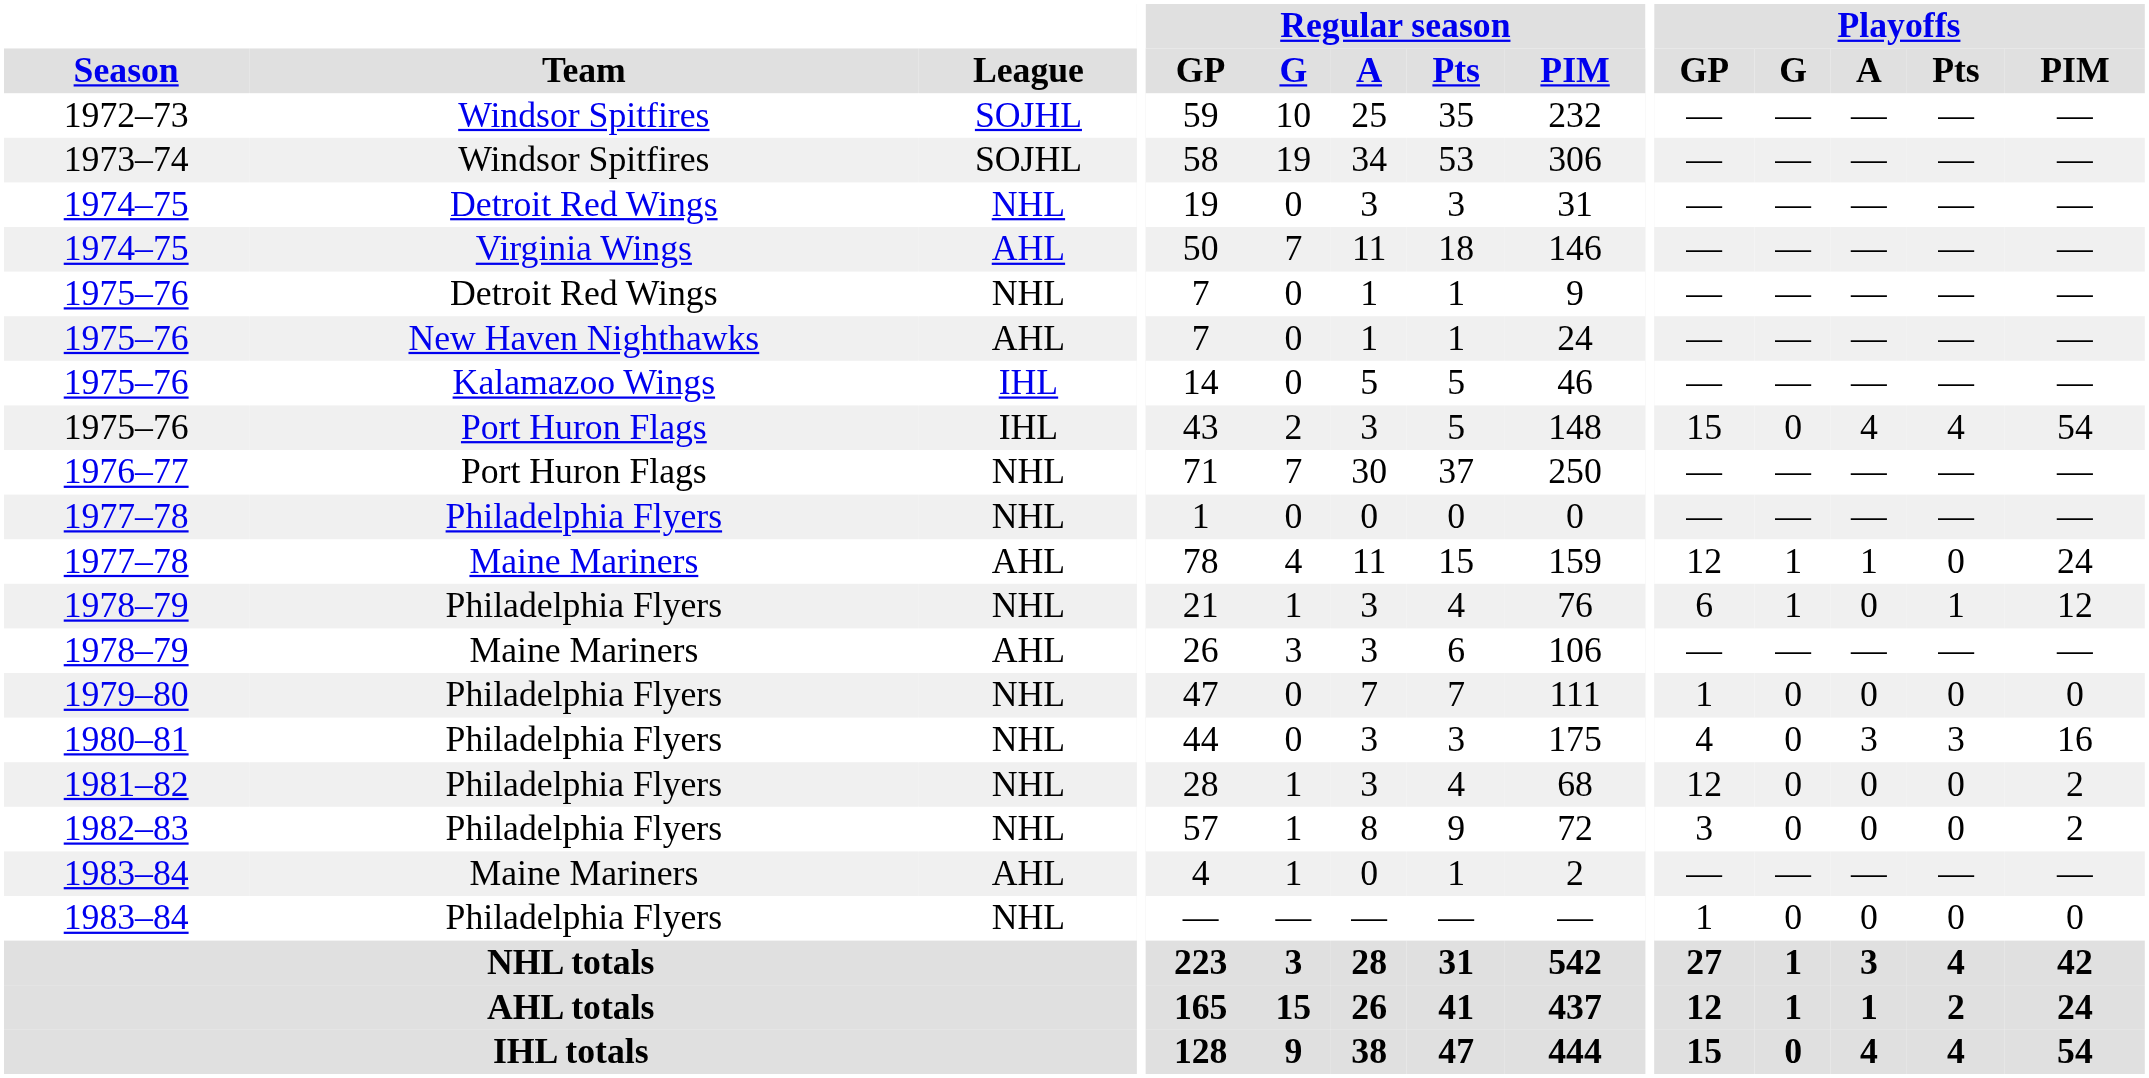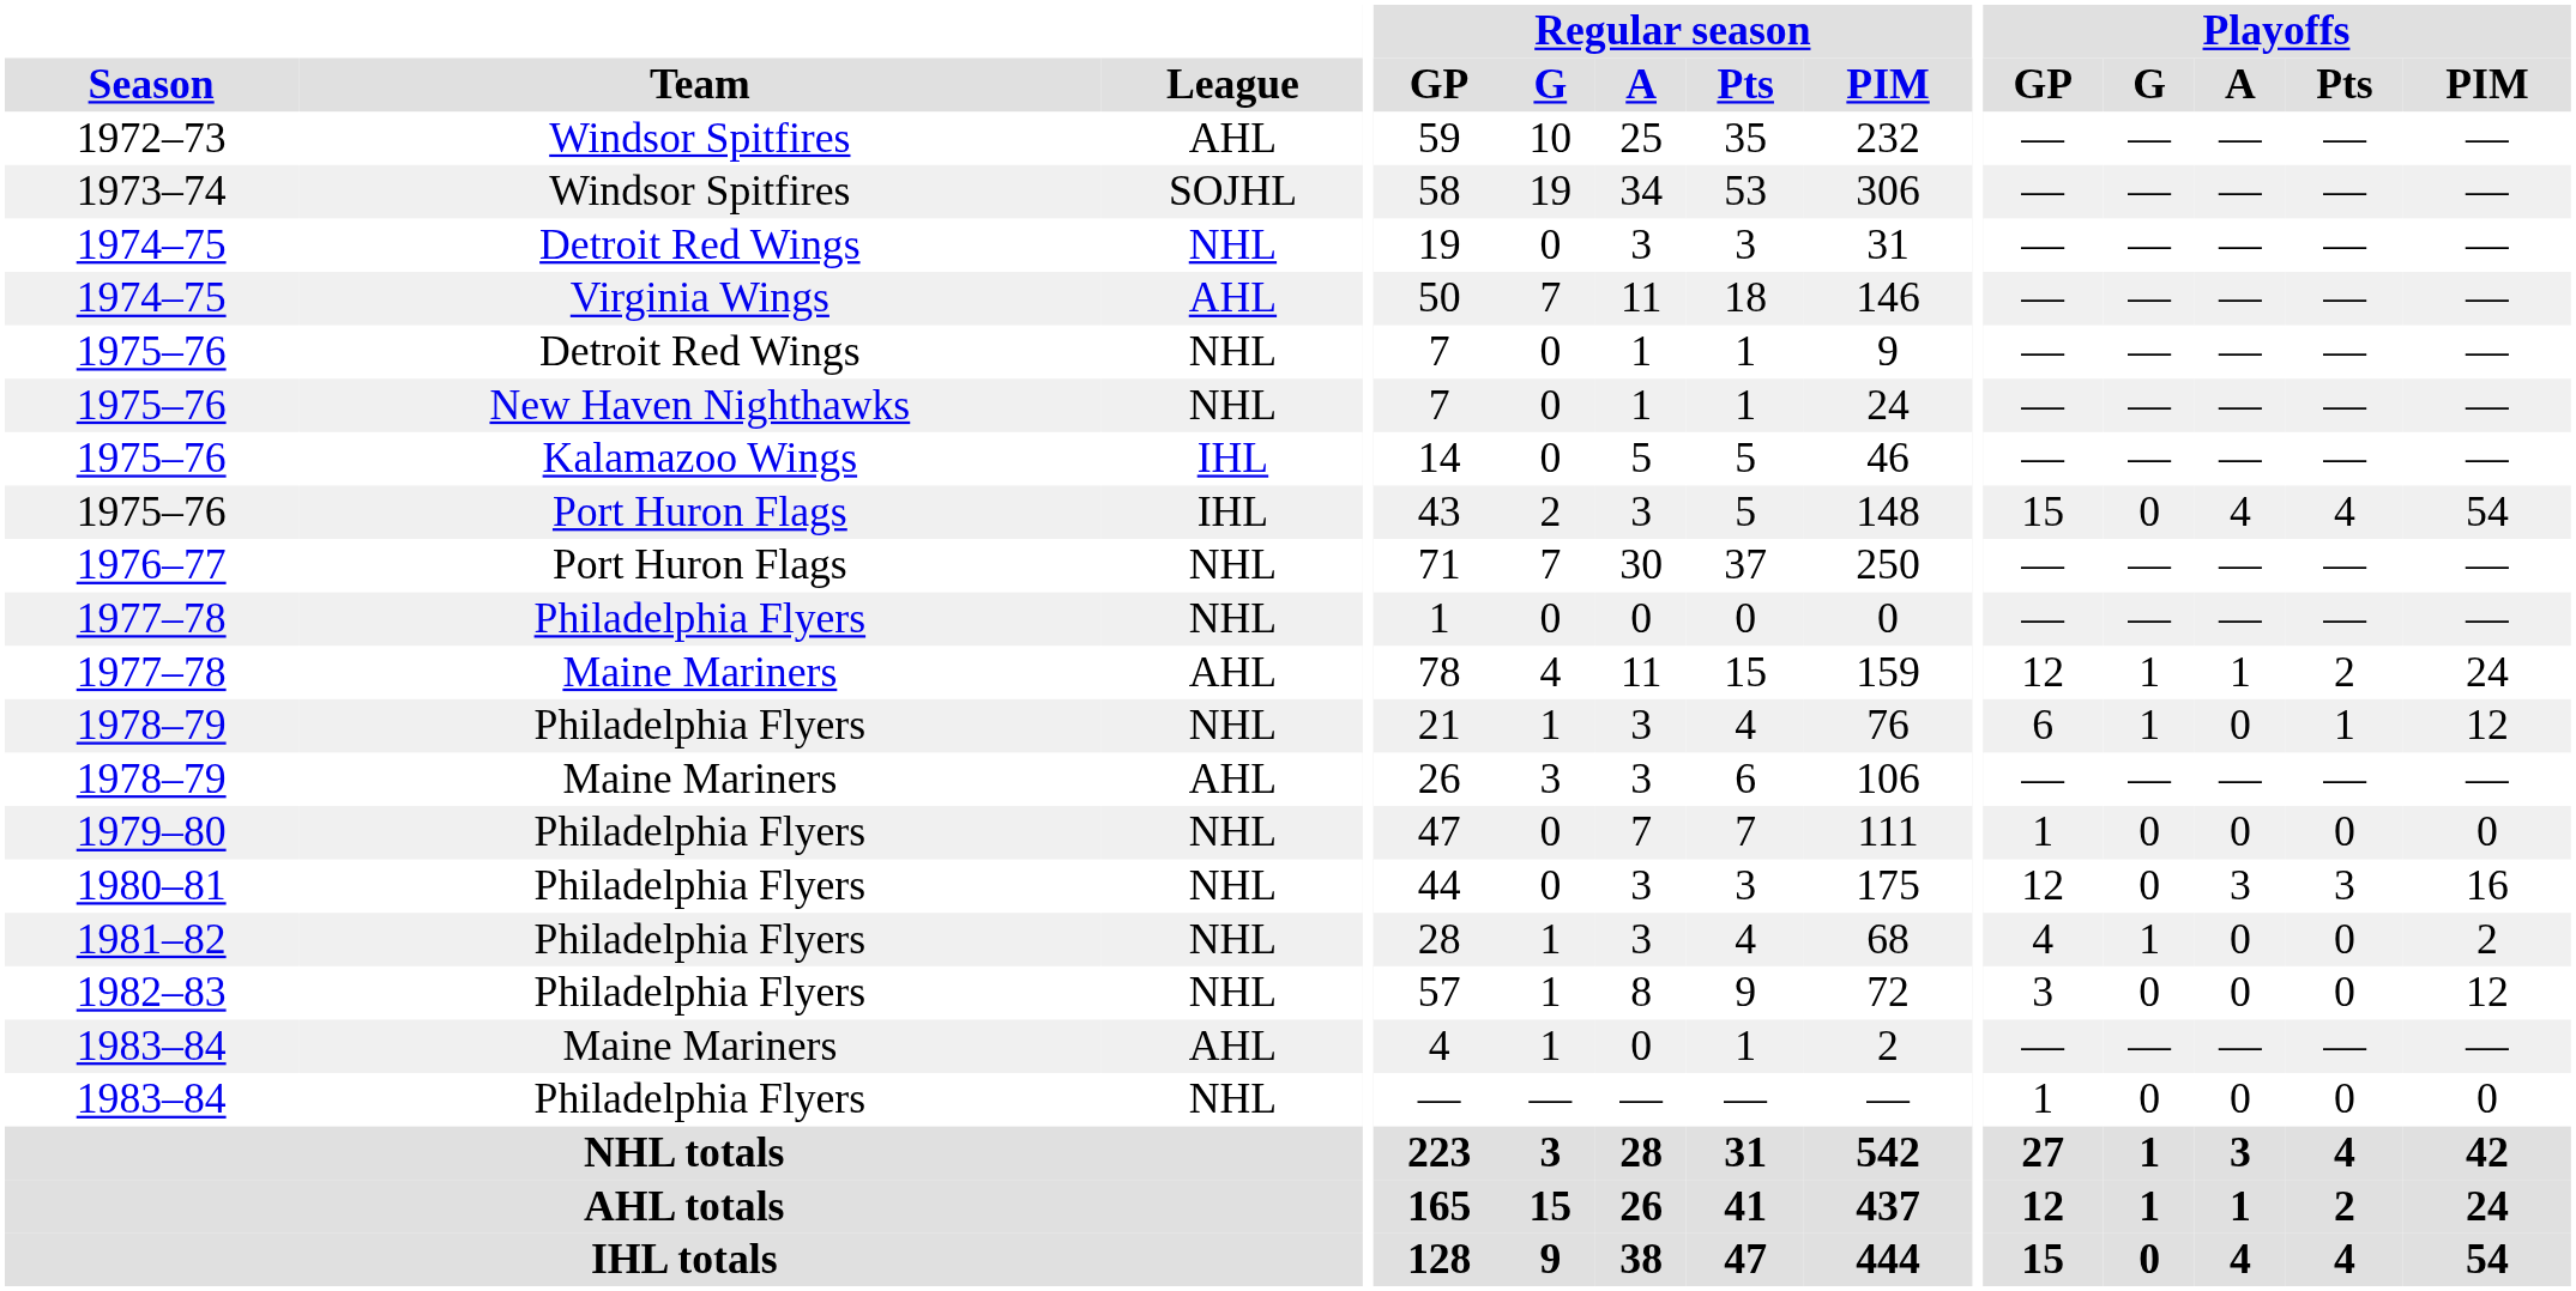 <table border="0" cellpadding="1" cellspacing="0" style="text-align:center; width:60em">
 <tr bgcolor="#e0e0e0">
 <th colspan="3" bgcolor="#ffffff"></th>
 <th rowspan="99" bgcolor="#ffffff"></th>
 <th colspan="5"><a href='#'>Regular season</a></th>
 <th rowspan="99" bgcolor="#ffffff"></th>
 <th colspan="5"><a href='#'>Playoffs</a></th>
 </tr>
 <tr bgcolor="#e0e0e0">
 <th><a href='#'>Season</a></th>
 <th>Team</th>
 <th>League</th>
 <th>GP</th>
 <th><a href='#'>G</a></th>
 <th><a href='#'>A</a></th>
 <th><a href='#'>Pts</a></th>
 <th><a href='#'>PIM</a></th>
 <th>GP</th>
 <th>G</th>
 <th>A</th>
 <th>Pts</th>
 <th>PIM</th>
 </tr>
 <tr>
 <td>1972–73</td>
 <td><a href='#'>Windsor Spitfires</a></td>
-<td><a href='#'>SOJHL</a></td>
+<td>AHL</td>
 <td>59</td>
 <td>10</td>
 <td>25</td>
 <td>35</td>
 <td>232</td>
 <td>—</td>
 <td>—</td>
 <td>—</td>
 <td>—</td>
 <td>—</td>
 </tr>
 <tr bgcolor="#f0f0f0">
 <td>1973–74</td>
 <td>Windsor Spitfires</td>
 <td>SOJHL</td>
 <td>58</td>
 <td>19</td>
 <td>34</td>
 <td>53</td>
 <td>306</td>
 <td>—</td>
 <td>—</td>
 <td>—</td>
 <td>—</td>
 <td>—</td>
 </tr>
 <tr>
 <td><a href='#'>1974–75</a></td>
 <td><a href='#'>Detroit Red Wings</a></td>
 <td><a href='#'>NHL</a></td>
 <td>19</td>
 <td>0</td>
 <td>3</td>
 <td>3</td>
 <td>31</td>
 <td>—</td>
 <td>—</td>
 <td>—</td>
 <td>—</td>
 <td>—</td>
 </tr>
 <tr bgcolor="#f0f0f0">
 <td><a href='#'>1974–75</a></td>
 <td><a href='#'>Virginia Wings</a></td>
 <td><a href='#'>AHL</a></td>
 <td>50</td>
 <td>7</td>
 <td>11</td>
 <td>18</td>
 <td>146</td>
 <td>—</td>
 <td>—</td>
 <td>—</td>
 <td>—</td>
 <td>—</td>
 </tr>
 <tr>
 <td><a href='#'>1975–76</a></td>
 <td>Detroit Red Wings</td>
 <td>NHL</td>
 <td>7</td>
 <td>0</td>
 <td>1</td>
 <td>1</td>
 <td>9</td>
 <td>—</td>
 <td>—</td>
 <td>—</td>
 <td>—</td>
 <td>—</td>
 </tr>
 <tr bgcolor="#f0f0f0">
 <td><a href='#'>1975–76</a></td>
 <td><a href='#'>New Haven Nighthawks</a></td>
-<td>AHL</td>
+<td>NHL</td>
 <td>7</td>
 <td>0</td>
 <td>1</td>
 <td>1</td>
 <td>24</td>
 <td>—</td>
 <td>—</td>
 <td>—</td>
 <td>—</td>
 <td>—</td>
 </tr>
 <tr>
 <td><a href='#'>1975–76</a></td>
 <td><a href='#'>Kalamazoo Wings</a></td>
 <td><a href='#'>IHL</a></td>
 <td>14</td>
 <td>0</td>
 <td>5</td>
 <td>5</td>
 <td>46</td>
 <td>—</td>
 <td>—</td>
 <td>—</td>
 <td>—</td>
 <td>—</td>
 </tr>
 <tr bgcolor="#f0f0f0">
 <td>1975–76</td>
 <td><a href='#'>Port Huron Flags</a></td>
 <td>IHL</td>
 <td>43</td>
 <td>2</td>
 <td>3</td>
 <td>5</td>
 <td>148</td>
 <td>15</td>
 <td>0</td>
 <td>4</td>
 <td>4</td>
 <td>54</td>
 </tr>
 <tr>
 <td><a href='#'>1976–77</a></td>
 <td>Port Huron Flags</td>
 <td>NHL</td>
 <td>71</td>
 <td>7</td>
 <td>30</td>
 <td>37</td>
 <td>250</td>
 <td>—</td>
 <td>—</td>
 <td>—</td>
 <td>—</td>
 <td>—</td>
 </tr>
 <tr bgcolor="#f0f0f0">
 <td><a href='#'>1977–78</a></td>
 <td><a href='#'>Philadelphia Flyers</a></td>
 <td>NHL</td>
 <td>1</td>
 <td>0</td>
 <td>0</td>
 <td>0</td>
 <td>0</td>
 <td>—</td>
 <td>—</td>
 <td>—</td>
 <td>—</td>
 <td>—</td>
 </tr>
 <tr>
 <td><a href='#'>1977–78</a></td>
 <td><a href='#'>Maine Mariners</a></td>
 <td>AHL</td>
 <td>78</td>
 <td>4</td>
 <td>11</td>
 <td>15</td>
 <td>159</td>
 <td>12</td>
 <td>1</td>
 <td>1</td>
-<td>0</td>
+<td>2</td>
 <td>24</td>
 </tr>
 <tr bgcolor="#f0f0f0">
 <td><a href='#'>1978–79</a></td>
 <td>Philadelphia Flyers</td>
 <td>NHL</td>
 <td>21</td>
 <td>1</td>
 <td>3</td>
 <td>4</td>
 <td>76</td>
 <td>6</td>
 <td>1</td>
 <td>0</td>
 <td>1</td>
 <td>12</td>
 </tr>
 <tr>
 <td><a href='#'>1978–79</a></td>
 <td>Maine Mariners</td>
 <td>AHL</td>
 <td>26</td>
 <td>3</td>
 <td>3</td>
 <td>6</td>
 <td>106</td>
 <td>—</td>
 <td>—</td>
 <td>—</td>
 <td>—</td>
 <td>—</td>
 </tr>
 <tr bgcolor="#f0f0f0">
 <td><a href='#'>1979–80</a></td>
 <td>Philadelphia Flyers</td>
 <td>NHL</td>
 <td>47</td>
 <td>0</td>
 <td>7</td>
 <td>7</td>
 <td>111</td>
 <td>1</td>
 <td>0</td>
 <td>0</td>
 <td>0</td>
 <td>0</td>
 </tr>
 <tr>
 <td><a href='#'>1980–81</a></td>
 <td>Philadelphia Flyers</td>
 <td>NHL</td>
 <td>44</td>
 <td>0</td>
 <td>3</td>
 <td>3</td>
 <td>175</td>
-<td>4</td>
+<td>12</td>
 <td>0</td>
 <td>3</td>
 <td>3</td>
 <td>16</td>
 </tr>
 <tr bgcolor="#f0f0f0">
 <td><a href='#'>1981–82</a></td>
 <td>Philadelphia Flyers</td>
 <td>NHL</td>
 <td>28</td>
 <td>1</td>
 <td>3</td>
 <td>4</td>
 <td>68</td>
-<td>12</td>
-<td>0</td>
+<td>4</td>
+<td>1</td>
 <td>0</td>
 <td>0</td>
 <td>2</td>
 </tr>
 <tr>
 <td><a href='#'>1982–83</a></td>
 <td>Philadelphia Flyers</td>
 <td>NHL</td>
 <td>57</td>
 <td>1</td>
 <td>8</td>
 <td>9</td>
 <td>72</td>
 <td>3</td>
 <td>0</td>
 <td>0</td>
 <td>0</td>
-<td>2</td>
+<td>12</td>
 </tr>
 <tr bgcolor="#f0f0f0">
 <td><a href='#'>1983–84</a></td>
 <td>Maine Mariners</td>
 <td>AHL</td>
 <td>4</td>
 <td>1</td>
 <td>0</td>
 <td>1</td>
 <td>2</td>
 <td>—</td>
 <td>—</td>
 <td>—</td>
 <td>—</td>
 <td>—</td>
 </tr>
 <tr>
 <td><a href='#'>1983–84</a></td>
 <td>Philadelphia Flyers</td>
 <td>NHL</td>
 <td>—</td>
 <td>—</td>
 <td>—</td>
 <td>—</td>
 <td>—</td>
 <td>1</td>
 <td>0</td>
 <td>0</td>
 <td>0</td>
 <td>0</td>
 </tr>
 <tr style="background:#e0e0e0;">
 <th colspan="3">NHL totals</th>
 <th>223</th>
 <th>3</th>
 <th>28</th>
 <th>31</th>
 <th>542</th>
 <th>27</th>
 <th>1</th>
 <th>3</th>
 <th>4</th>
 <th>42</th>
 </tr>
 <tr style="background:#e0e0e0;">
 <th colspan="3">AHL totals</th>
 <th>165</th>
 <th>15</th>
 <th>26</th>
 <th>41</th>
 <th>437</th>
 <th>12</th>
 <th>1</th>
 <th>1</th>
 <th>2</th>
 <th>24</th>
 </tr>
 <tr style="background:#e0e0e0;">
 <th colspan="3">IHL totals</th>
 <th>128</th>
 <th>9</th>
 <th>38</th>
 <th>47</th>
 <th>444</th>
 <th>15</th>
 <th>0</th>
 <th>4</th>
 <th>4</th>
 <th>54</th>
 </tr>
 </table>
